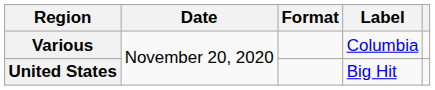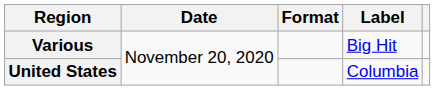 <table class="wikitable plainrowheaders">
 <tr>
 <th scope="col">Region</th>
 <th scope="col">Date</th>
 <th scope="col">Format</th>
 <th scope="col">Label</th>
 <th scope="col"></th>
 </tr>
 <tr>
 <th scope="row">Various</th>
 <td rowspan="2">November 20, 2020</td>
 <td></td>
-<td><a href='#'>Columbia</a></td>
+<td><a href='#'>Big Hit</a></td>
 <td style="text-align: center;"></td>
 </tr>
 <tr>
 <th scope="row">United States</th>
 <td></td>
-<td><a href='#'>Big Hit</a></td>
+<td><a href='#'>Columbia</a></td>
 <td style="text-align: center;"></td>
 </tr>
 </table>
